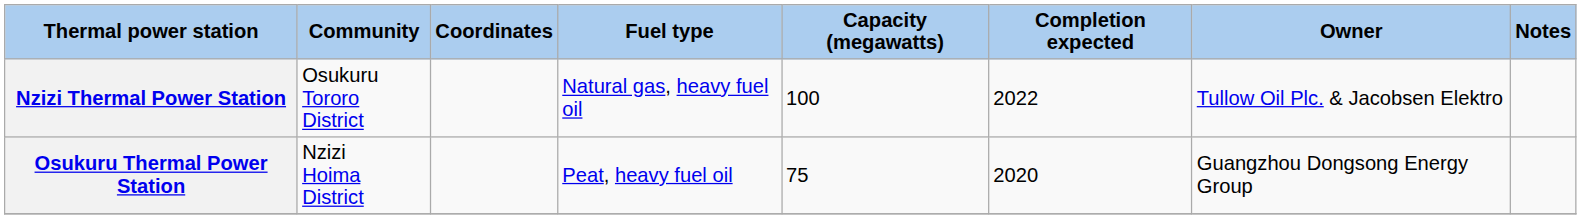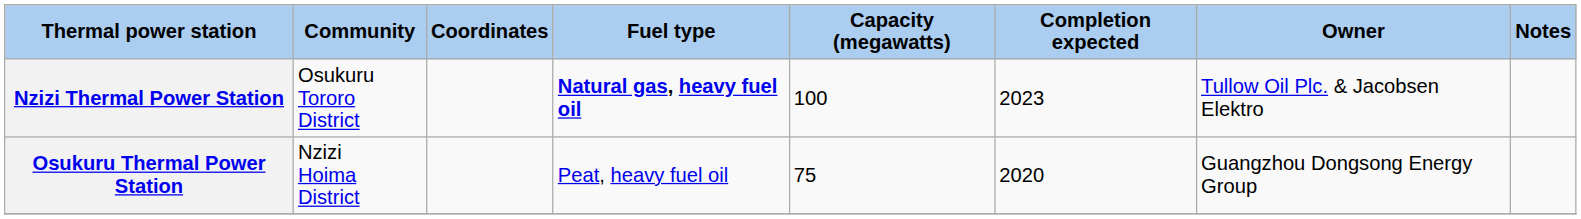 <table class="wikitable sortable">
 <tr>
 <th style="background-color:#ABCDEF;">Thermal power station</th>
 <th style="background-color:#ABCDEF;">Community</th>
 <th style="background-color:#ABCDEF;">Coordinates</th>
 <th style="background-color:#ABCDEF;">Fuel type</th>
 <th data-sort-type="number" style="background-color:#ABCDEF;">Capacity (megawatts)</th>
 <th style="background-color:#ABCDEF;">Completion expected</th>
 <th style="background-color:#ABCDEF;">Owner</th>
 <th style="background-color:#ABCDEF;">Notes</th>
 </tr>
 <tr>
 <th><a href='#'>Nzizi Thermal Power Station</a></th>
 <td>Osukuru <br> <a href='#'>Tororo District</a></td>
 <td></td>
-<td><a href='#'>Natural gas</a>, <a href='#'>heavy fuel oil</a></td>
+<td><strong><a href='#'>Natural gas</a>, <a href='#'>heavy fuel oil</a></strong></td>
 <td>100</td>
-<td>2022</td>
+<td>2023</td>
 <td><a href='#'>Tullow Oil Plc.</a> & Jacobsen Elektro</td>
 <td></td>
 </tr>
 <tr>
 <th><a href='#'>Osukuru Thermal Power Station</a></th>
 <td>Nzizi <br> <a href='#'>Hoima District</a></td>
 <td></td>
 <td><a href='#'>Peat</a>, <a href='#'>heavy fuel oil</a></td>
 <td>75</td>
 <td>2020</td>
 <td>Guangzhou Dongsong Energy Group</td>
 <td></td>
 </tr>
 <tr>
 </tr>
 </table>
